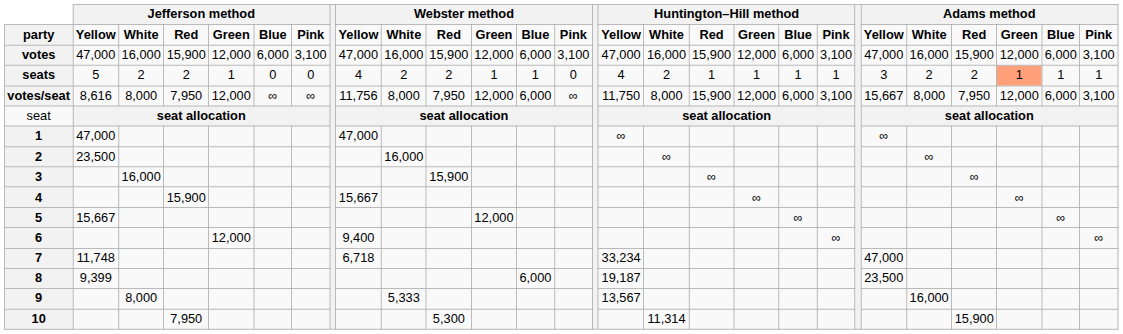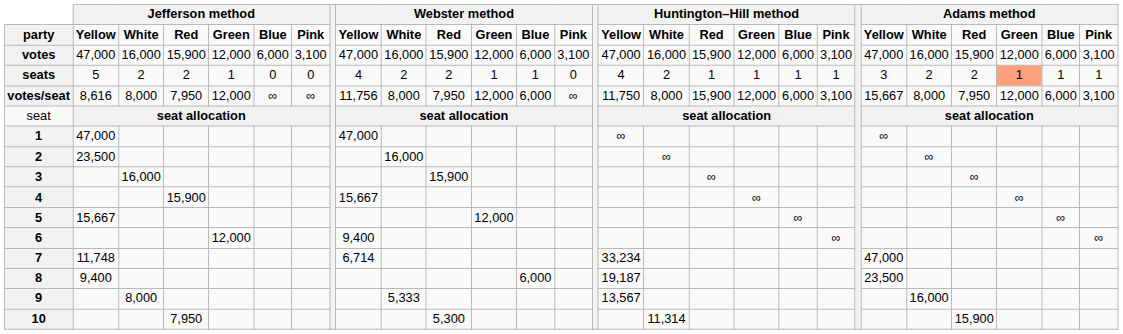 <table class="wikitable mw-collapsible" style="text-align:center">
 <tr>
 <td style="background:#fff; border-color:#fff #aaa #aaa #fff"></td>
 <th colspan="6">Jefferson method</th>
 <th rowspan="16"></th>
 <th colspan="6">Webster method</th>
 <th rowspan="16"></th>
 <th colspan="6">Huntington–Hill method</th>
 <th rowspan="16"></th>
 <th colspan="6">Adams method</th>
 </tr>
 <tr>
 <th>party</th>
 <td><strong>Yellow</strong></td>
 <td><strong>White</strong></td>
 <td><strong>Red</strong></td>
 <td><strong>Green</strong></td>
 <td><strong>Blue</strong></td>
 <td><strong>Pink</strong></td>
 <td><strong>Yellow</strong></td>
 <td><strong>White</strong></td>
 <td><strong>Red</strong></td>
 <td><strong>Green</strong></td>
 <td><strong>Blue</strong></td>
 <td><strong>Pink</strong></td>
 <td><strong>Yellow</strong></td>
 <td><strong>White</strong></td>
 <td><strong>Red</strong></td>
 <td><strong>Green</strong></td>
 <td><strong>Blue</strong></td>
 <td><strong>Pink</strong></td>
 <td><strong>Yellow</strong></td>
 <td><strong>White</strong></td>
 <td><strong>Red</strong></td>
 <td><strong>Green</strong></td>
 <td><strong>Blue</strong></td>
 <td><strong>Pink</strong></td>
 </tr>
 <tr>
 <th>votes</th>
 <td>47,000</td>
 <td>16,000</td>
 <td>15,900</td>
 <td>12,000</td>
 <td>6,000</td>
 <td>3,100</td>
 <td>47,000</td>
 <td>16,000</td>
 <td>15,900</td>
 <td>12,000</td>
 <td>6,000</td>
 <td>3,100</td>
 <td>47,000</td>
 <td>16,000</td>
 <td>15,900</td>
 <td>12,000</td>
 <td>6,000</td>
 <td>3,100</td>
 <td>47,000</td>
 <td>16,000</td>
 <td>15,900</td>
 <td>12,000</td>
 <td>6,000</td>
 <td>3,100</td>
 </tr>
 <tr>
 <th>seats</th>
 <td>5</td>
 <td>2</td>
 <td>2</td>
 <td>1</td>
 <td>0</td>
 <td>0</td>
 <td>4</td>
 <td>2</td>
 <td>2</td>
 <td>1</td>
 <td>1</td>
 <td>0</td>
 <td>4</td>
 <td>2</td>
 <td>1</td>
 <td>1</td>
 <td>1</td>
 <td>1</td>
 <td>3</td>
 <td>2</td>
 <td>2</td>
 <td style="background: lightsalmon;">1</td>
 <td>1</td>
 <td>1</td>
 </tr>
 <tr>
 <th>votes/seat</th>
 <td>8,616</td>
 <td>8,000</td>
 <td>7,950</td>
 <td>12,000</td>
 <td>∞</td>
 <td>∞</td>
 <td>11,756</td>
 <td>8,000</td>
 <td>7,950</td>
 <td>12,000</td>
 <td>6,000</td>
 <td>∞</td>
 <td>11,750</td>
 <td>8,000</td>
 <td>15,900</td>
 <td>12,000</td>
 <td>6,000</td>
 <td>3,100</td>
 <td>15,667</td>
 <td>8,000</td>
 <td>7,950</td>
 <td>12,000</td>
 <td>6,000</td>
 <td>3,100</td>
 </tr>
 <tr>
 <td>seat</td>
 <th colspan="6">seat allocation</th>
 <th colspan="6">seat allocation</th>
 <th colspan="6">seat allocation</th>
 <th colspan="6">seat allocation</th>
 </tr>
 <tr>
 <th>1</th>
 <td>47,000</td>
 <td></td>
 <td></td>
 <td></td>
 <td></td>
 <td></td>
 <td>47,000</td>
 <td></td>
 <td></td>
 <td></td>
 <td></td>
 <td></td>
 <td>∞</td>
 <td></td>
 <td></td>
 <td></td>
 <td></td>
 <td></td>
 <td>∞</td>
 <td></td>
 <td></td>
 <td></td>
 <td></td>
 <td></td>
 </tr>
 <tr>
 <th>2</th>
 <td>23,500</td>
 <td></td>
 <td></td>
 <td></td>
 <td></td>
 <td></td>
 <td></td>
 <td>16,000</td>
 <td></td>
 <td></td>
 <td></td>
 <td></td>
 <td></td>
 <td>∞</td>
 <td></td>
 <td></td>
 <td></td>
 <td></td>
 <td></td>
 <td>∞</td>
 <td></td>
 <td></td>
 <td></td>
 <td></td>
 </tr>
 <tr>
 <th>3</th>
 <td></td>
 <td>16,000</td>
 <td></td>
 <td></td>
 <td></td>
 <td></td>
 <td></td>
 <td></td>
 <td>15,900</td>
 <td></td>
 <td></td>
 <td></td>
 <td></td>
 <td></td>
 <td>∞</td>
 <td></td>
 <td></td>
 <td></td>
 <td></td>
 <td></td>
 <td>∞</td>
 <td></td>
 <td></td>
 <td></td>
 </tr>
 <tr>
 <th>4</th>
 <td></td>
 <td></td>
 <td>15,900</td>
 <td></td>
 <td></td>
 <td></td>
 <td>15,667</td>
 <td></td>
 <td></td>
 <td></td>
 <td></td>
 <td></td>
 <td></td>
 <td></td>
 <td></td>
 <td>∞</td>
 <td></td>
 <td></td>
 <td></td>
 <td></td>
 <td></td>
 <td>∞</td>
 <td></td>
 <td></td>
 </tr>
 <tr>
 <th>5</th>
 <td>15,667</td>
 <td></td>
 <td></td>
 <td></td>
 <td></td>
 <td></td>
 <td></td>
 <td></td>
 <td></td>
 <td>12,000</td>
 <td></td>
 <td></td>
 <td></td>
 <td></td>
 <td></td>
 <td></td>
 <td>∞</td>
 <td></td>
 <td></td>
 <td></td>
 <td></td>
 <td></td>
 <td>∞</td>
 <td></td>
 </tr>
 <tr>
 <th>6</th>
 <td></td>
 <td></td>
 <td></td>
 <td>12,000</td>
 <td></td>
 <td></td>
 <td>9,400</td>
 <td></td>
 <td></td>
 <td></td>
 <td></td>
 <td></td>
 <td></td>
 <td></td>
 <td></td>
 <td></td>
 <td></td>
 <td>∞</td>
 <td></td>
 <td></td>
 <td></td>
 <td></td>
 <td></td>
 <td>∞</td>
 </tr>
 <tr>
 <th>7</th>
 <td>11,748</td>
 <td></td>
 <td></td>
 <td></td>
 <td></td>
 <td></td>
-<td>6,718</td>
+<td>6,714</td>
 <td></td>
 <td></td>
 <td></td>
 <td></td>
 <td></td>
 <td>33,234</td>
 <td></td>
 <td></td>
 <td></td>
 <td></td>
 <td></td>
 <td>47,000</td>
 <td></td>
 <td></td>
 <td></td>
 <td></td>
 <td></td>
 </tr>
 <tr>
 <th>8</th>
-<td>9,399</td>
+<td>9,400</td>
 <td></td>
 <td></td>
 <td></td>
 <td></td>
 <td></td>
 <td></td>
 <td></td>
 <td></td>
 <td></td>
 <td>6,000</td>
 <td></td>
 <td>19,187</td>
 <td></td>
 <td></td>
 <td></td>
 <td></td>
 <td></td>
 <td>23,500</td>
 <td></td>
 <td></td>
 <td></td>
 <td></td>
 <td></td>
 </tr>
 <tr>
 <th>9</th>
 <td></td>
 <td>8,000</td>
 <td></td>
 <td></td>
 <td></td>
 <td></td>
 <td></td>
 <td>5,333</td>
 <td></td>
 <td></td>
 <td></td>
 <td></td>
 <td>13,567</td>
 <td></td>
 <td></td>
 <td></td>
 <td></td>
 <td></td>
 <td></td>
 <td>16,000</td>
 <td></td>
 <td></td>
 <td></td>
 <td></td>
 </tr>
 <tr>
 <th>10</th>
 <td></td>
 <td></td>
 <td>7,950</td>
 <td></td>
 <td></td>
 <td></td>
 <td></td>
 <td></td>
 <td>5,300</td>
 <td></td>
 <td></td>
 <td></td>
 <td></td>
 <td>11,314</td>
 <td></td>
 <td></td>
 <td></td>
 <td></td>
 <td></td>
 <td></td>
 <td>15,900</td>
 <td></td>
 <td></td>
 <td></td>
 </tr>
 </table>
